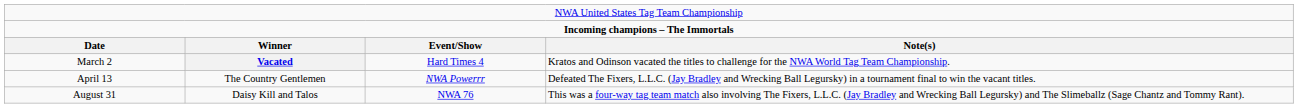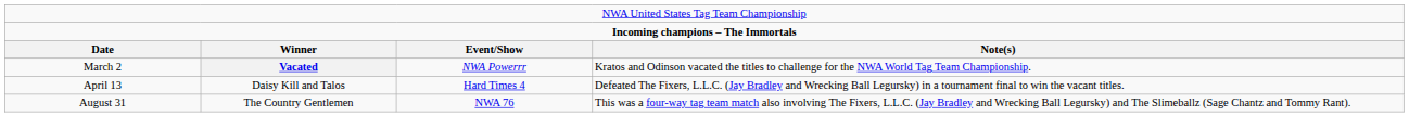 <table class="wikitable" style="text-align:center; width:100%;">
 <tr>
 <td colspan="4" style="text-align: center;"><a href='#'>NWA United States Tag Team Championship</a></td>
 </tr>
 <tr>
 <td colspan="4" style="text-align: center;"><strong>Incoming champions – The Immortals </strong></td>
 </tr>
 <tr>
 <th width=14%>Date</th>
 <th width=14%>Winner</th>
 <th width=14%>Event/Show</th>
 <th width=58%>Note(s)</th>
 </tr>
 <tr>
 <td>March 2<br></td>
 <th><a href='#'>Vacated</a></th>
-<td><a href='#'>Hard Times 4</a></td>
+<td><em><a href='#'>NWA Powerrr</a></em></td>
 <td align=left>Kratos and Odinson vacated the titles to challenge for the <a href='#'>NWA World Tag Team Championship</a>.</td>
 </tr>
 <tr>
 <td>April 13<br></td>
-<td>The Country Gentlemen<br></td>
-<td><em><a href='#'>NWA Powerrr</a></em></td>
+<td>Daisy Kill and Talos</td>
+<td><a href='#'>Hard Times 4</a></td>
 <td align=left>Defeated The Fixers, L.L.C. (<a href='#'>Jay Bradley</a> and Wrecking Ball Legursky) in a tournament final to win the vacant titles.</td>
 </tr>
 <tr>
 <td>August 31<br></td>
-<td>Daisy Kill and Talos</td>
+<td>The Country Gentlemen<br></td>
 <td><a href='#'>NWA 76</a></td>
 <td align=left>This was a <a href='#'>four-way tag team match</a> also involving The Fixers, L.L.C. (<a href='#'>Jay Bradley</a> and Wrecking Ball Legursky) and The Slimeballz (Sage Chantz and Tommy Rant).</td>
 </tr>
 </table>
